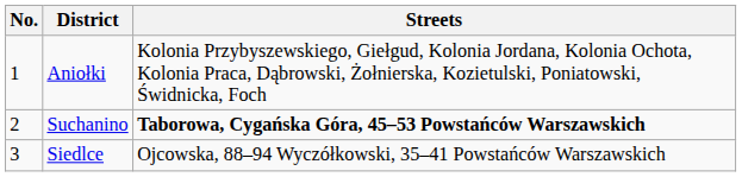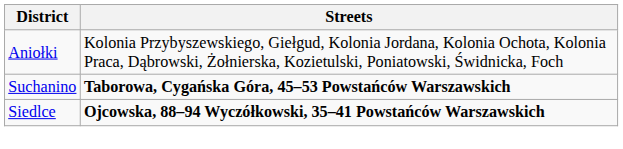 <table class="wikitable">
 <tr>
-<th>No.</th>
 <th>District</th>
 <th>Streets</th>
 </tr>
 <tr>
-<td style="text-align:left">1</td>
 <td style="text-align:left"><a href='#'>Aniołki</a></td>
 <td style="text-align:left">Kolonia Przybyszewskiego, Giełgud, Kolonia Jordana, Kolonia Ochota, Kolonia Praca, Dąbrowski, Żołnierska, Kozietulski, Poniatowski, Świdnicka, Foch</td>
 </tr>
 <tr>
-<td style="text-align:left">2</td>
 <td style="text-align:left"><a href='#'>Suchanino</a></td>
 <td style="text-align:left"><strong>Taborowa, Cygańska Góra, 45–53 Powstańców Warszawskich</strong></td>
 </tr>
 <tr>
-<td style="text-align:left">3</td>
 <td style="text-align:left"><a href='#'>Siedlce</a></td>
-<td style="text-align:left">Ojcowska, 88–94 Wyczółkowski, 35–41 Powstańców Warszawskich</td>
+<td style="text-align:left"><strong>Ojcowska, 88–94 Wyczółkowski, 35–41 Powstańców Warszawskich</strong></td>
 </tr>
 </table>
